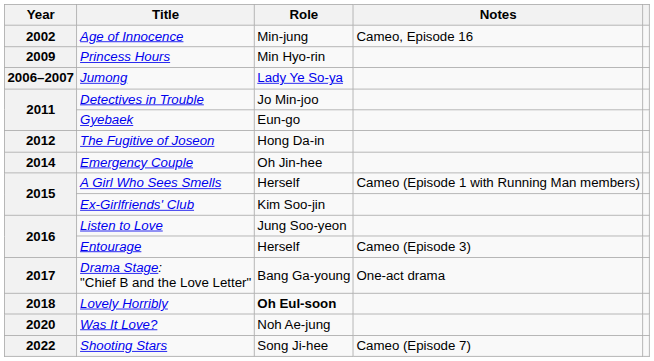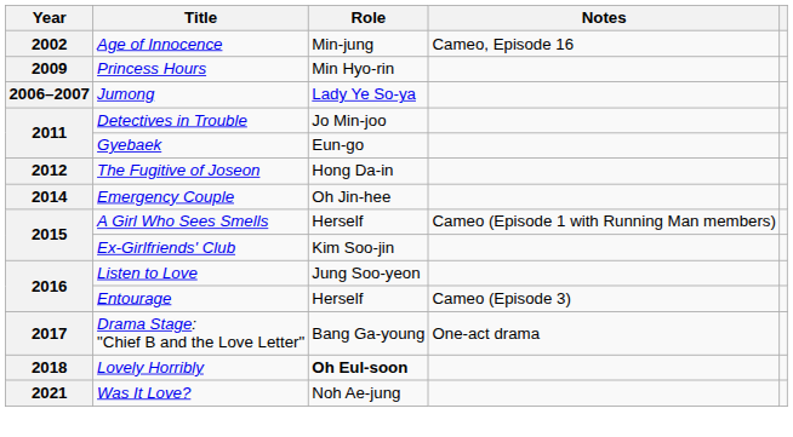 <table class="wikitable plainrowheaders sortable">
 <tr>
 <th scope="col">Year</th>
 <th scope="col">Title</th>
 <th scope="col">Role</th>
 <th scope="col">Notes</th>
 <th scope="col" class="unsortable"></th>
 </tr>
 <tr>
 <th scope="row">2002</th>
 <td><em><a href='#'>Age of Innocence</a></em></td>
 <td>Min-jung</td>
 <td>Cameo, Episode 16</td>
 <td style="text-align:center"></td>
 </tr>
 <tr>
 <th scope="row">2009</th>
 <td><em><a href='#'>Princess Hours</a></em></td>
 <td>Min Hyo-rin</td>
 <td></td>
 <td style="text-align:center"></td>
 </tr>
 <tr>
 <th scope="row">2006–2007</th>
 <td><em><a href='#'>Jumong</a></em></td>
 <td><a href='#'>Lady Ye So-ya</a></td>
 <td></td>
 <td style="text-align:center"></td>
 </tr>
 <tr>
 <th scope="row" rowspan="2">2011</th>
 <td><em><a href='#'>Detectives in Trouble</a></em></td>
 <td>Jo Min-joo</td>
 <td></td>
 <td style="text-align:center"></td>
 </tr>
 <tr>
 <td><em><a href='#'>Gyebaek</a></em></td>
 <td>Eun-go</td>
 <td></td>
 <td style="text-align:center"></td>
 </tr>
 <tr>
 <th scope="row">2012</th>
 <td><em><a href='#'>The Fugitive of Joseon</a></em></td>
 <td>Hong Da-in</td>
 <td></td>
 <td style="text-align:center"></td>
 </tr>
 <tr>
 <th scope="row">2014</th>
 <td><em><a href='#'>Emergency Couple</a></em></td>
 <td>Oh Jin-hee</td>
 <td></td>
 <td style="text-align:center"></td>
 </tr>
 <tr>
 <th scope="row" rowspan="2">2015</th>
 <td><em><a href='#'>A Girl Who Sees Smells</a></em></td>
 <td>Herself</td>
 <td>Cameo (Episode 1 with Running Man members)</td>
 <td style="text-align:center"></td>
 </tr>
 <tr>
 <td><em><a href='#'>Ex-Girlfriends' Club</a></em></td>
 <td>Kim Soo-jin</td>
 <td></td>
 <td style="text-align:center"></td>
 </tr>
 <tr>
 <th scope="row" rowspan="2">2016</th>
 <td><em><a href='#'>Listen to Love</a></em></td>
 <td>Jung Soo-yeon</td>
 <td></td>
 <td style="text-align:center"></td>
 </tr>
 <tr>
 <td><em><a href='#'>Entourage</a></em></td>
 <td>Herself</td>
 <td>Cameo (Episode 3)</td>
 <td style="text-align:center"></td>
 </tr>
 <tr>
 <th scope="row">2017</th>
 <td><em><a href='#'>Drama Stage</a>:</em><br>"Chief B and the Love Letter"</td>
 <td>Bang Ga-young</td>
 <td>One-act drama</td>
 <td style="text-align:center"></td>
 </tr>
 <tr>
 <th scope="row">2018</th>
 <td><em><a href='#'>Lovely Horribly</a></em></td>
 <td><strong>Oh Eul-soon</strong></td>
 <td></td>
 <td style="text-align:center"></td>
 </tr>
 <tr>
-<th scope="row">2020</th>
+<th scope="row">2021</th>
 <td><em><a href='#'>Was It Love?</a></em></td>
 <td>Noh Ae-jung</td>
 <td></td>
 <td style="text-align:center"></td>
 </tr>
-<tr>
-<th scope="row">2022</th>
-<td><em><a href='#'>Shooting Stars</a></em></td>
-<td>Song Ji-hee</td>
-<td>Cameo (Episode 7)</td>
-<td style="text-align:center"></td>
-</tr>
 </table>
